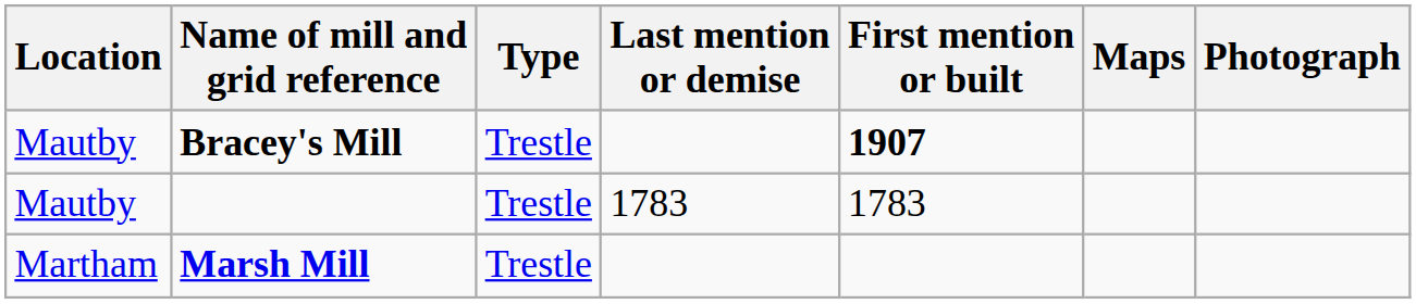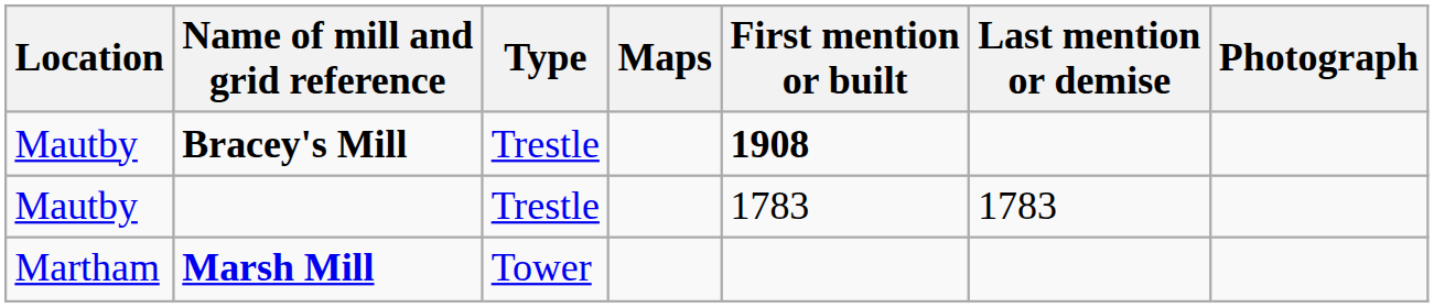 <table class="wikitable">
 <tr>
 <th>Location</th>
 <th>Name of mill and<br>grid reference</th>
 <th>Type</th>
+<th>Maps</th>
+<th>First mention<br>or built</th>
 <th>Last mention<br> or demise</th>
-<th>First mention<br>or built</th>
-<th>Maps</th>
 <th>Photograph</th>
 </tr>
 <tr>
 <td><a href='#'>Mautby</a></td>
 <td><strong>Bracey's Mill</strong><br></td>
 <td><a href='#'>Trestle</a></td>
 <td></td>
-<td><strong>1907</strong></td>
+<td><strong>1908</strong></td>
 <td></td>
 <td></td>
 </tr>
 <tr>
 <td><a href='#'>Mautby</a></td>
 <td></td>
 <td><a href='#'>Trestle</a></td>
+<td></td>
+<td>1783</td>
 <td>1783<br></td>
-<td>1783</td>
-<td></td>
 <td></td>
 </tr>
 <tr>
 <td><a href='#'>Martham</a></td>
 <td><strong><a href='#'>Marsh Mill</a></strong><br></td>
-<td><a href='#'>Trestle</a></td>
+<td><a href='#'>Tower</a></td>
 <td></td>
 <td></td>
 <td></td>
 <td></td>
 </tr>
 </table>
